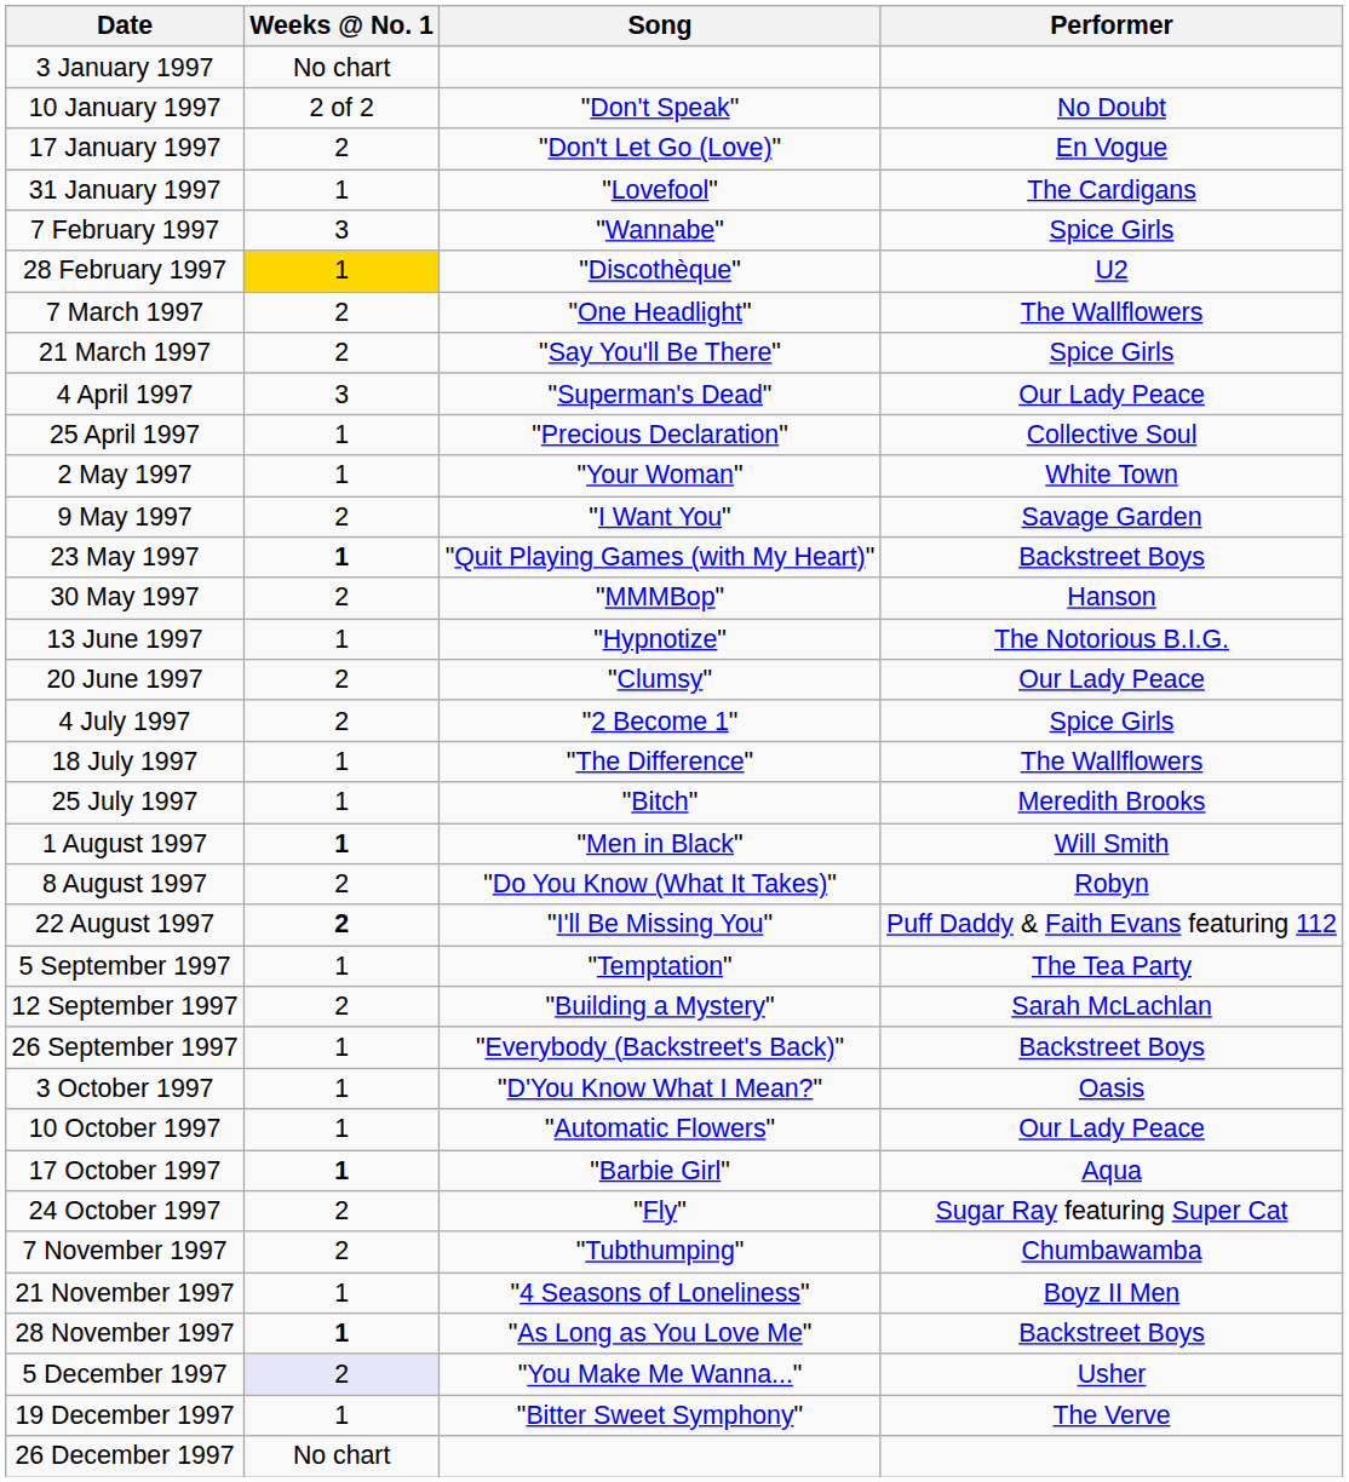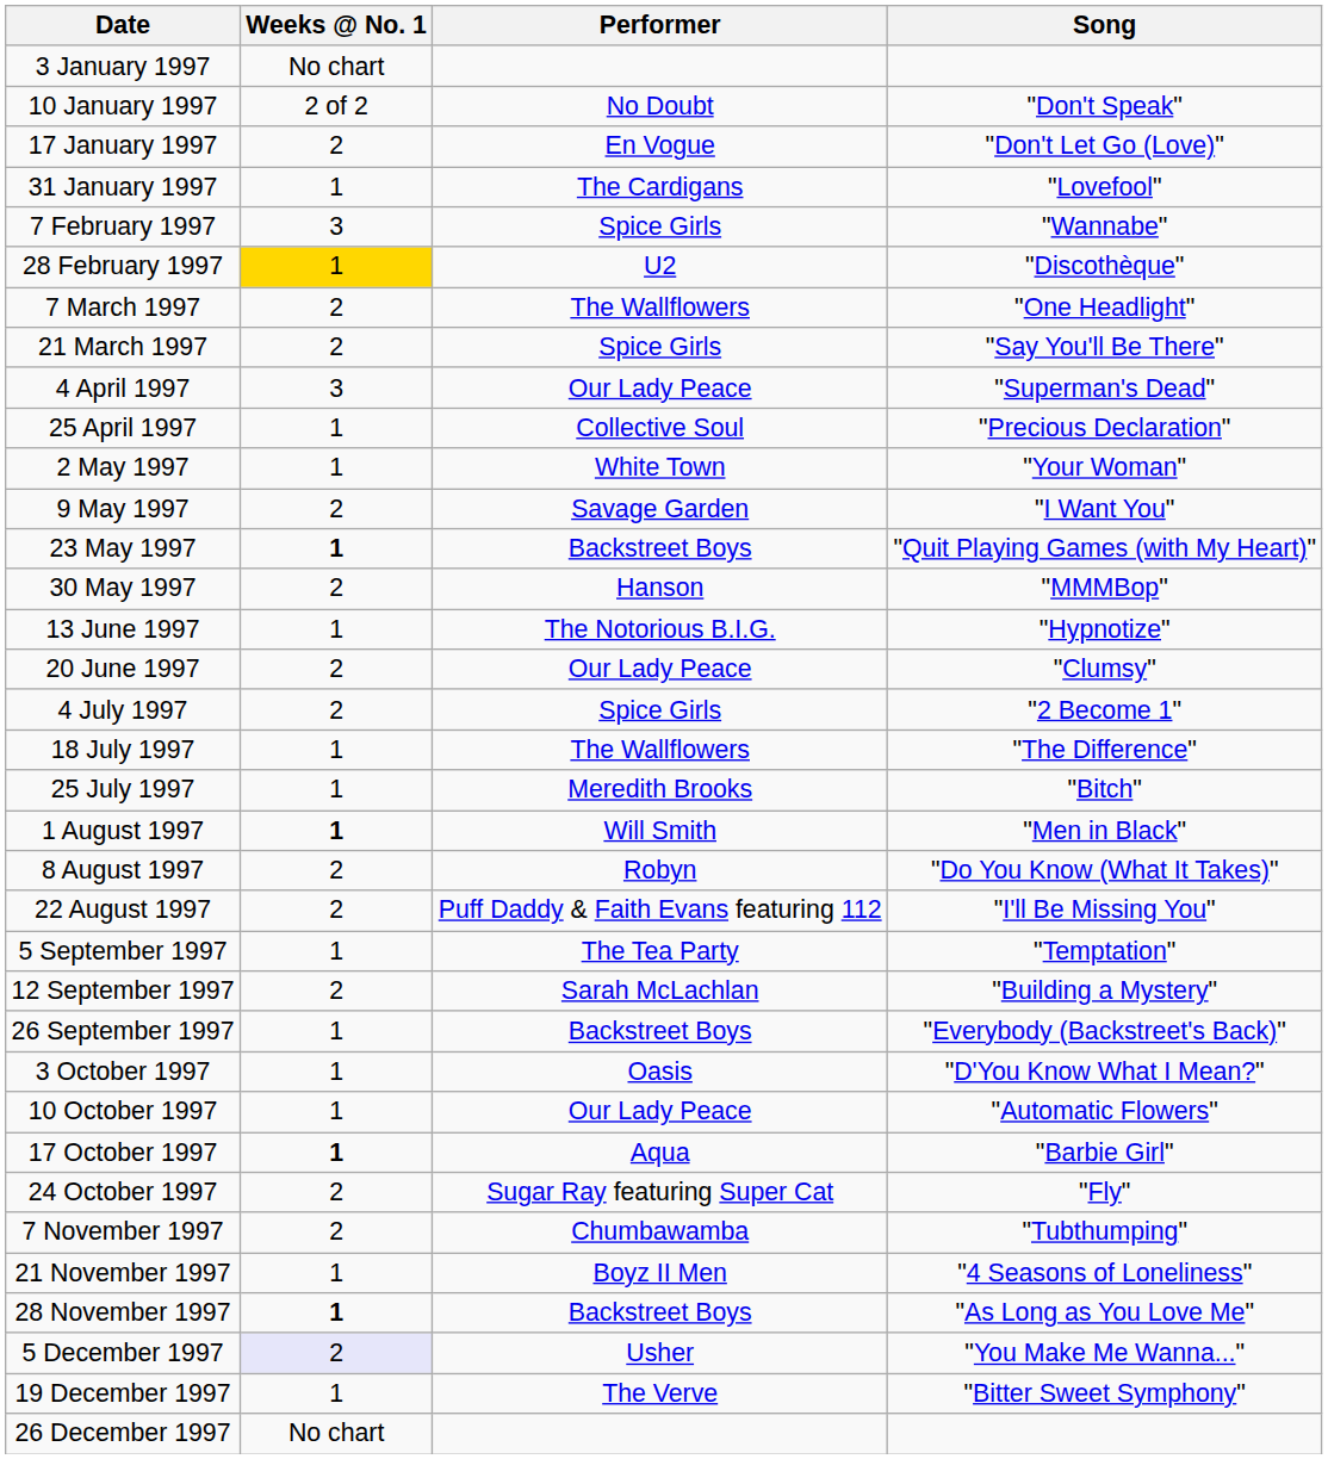 <table class="wikitable" style="text-align: center;">
 <tr>
 <th>Date</th>
 <th>Weeks @ No. 1</th>
+<th>Performer</th>
 <th>Song</th>
-<th>Performer</th>
 </tr>
 <tr>
 <td>3 January 1997</td>
 <td>No chart</td>
 <td></td>
 <td></td>
 </tr>
 <tr>
 <td>10 January 1997</td>
 <td>2 of 2</td>
+<td><a href='#'>No Doubt</a></td>
 <td>"<a href='#'>Don't Speak</a>"</td>
-<td><a href='#'>No Doubt</a></td>
 </tr>
 <tr>
 <td>17 January 1997</td>
 <td>2</td>
+<td><a href='#'>En Vogue</a></td>
 <td>"<a href='#'>Don't Let Go (Love)</a>"</td>
-<td><a href='#'>En Vogue</a></td>
 </tr>
 <tr>
 <td>31 January 1997</td>
 <td>1</td>
+<td><a href='#'>The Cardigans</a></td>
 <td>"<a href='#'>Lovefool</a>"</td>
-<td><a href='#'>The Cardigans</a></td>
 </tr>
 <tr>
 <td>7 February 1997</td>
 <td>3</td>
+<td><a href='#'>Spice Girls</a></td>
 <td>"<a href='#'>Wannabe</a>"</td>
-<td><a href='#'>Spice Girls</a></td>
 </tr>
 <tr>
 <td>28 February 1997</td>
 <td style="background: gold;">1</td>
+<td><a href='#'>U2</a></td>
 <td>"<a href='#'>Discothèque</a>"</td>
-<td><a href='#'>U2</a></td>
 </tr>
 <tr>
 <td>7 March 1997</td>
 <td>2</td>
+<td><a href='#'>The Wallflowers</a></td>
 <td>"<a href='#'>One Headlight</a>"</td>
-<td><a href='#'>The Wallflowers</a></td>
 </tr>
 <tr>
 <td>21 March 1997</td>
 <td>2</td>
+<td><a href='#'>Spice Girls</a></td>
 <td>"<a href='#'>Say You'll Be There</a>"</td>
-<td><a href='#'>Spice Girls</a></td>
 </tr>
 <tr>
 <td>4 April 1997</td>
 <td>3</td>
+<td><a href='#'>Our Lady Peace</a></td>
 <td>"<a href='#'>Superman's Dead</a>"</td>
-<td><a href='#'>Our Lady Peace</a></td>
 </tr>
 <tr>
 <td>25 April 1997</td>
 <td>1</td>
+<td><a href='#'>Collective Soul</a></td>
 <td>"<a href='#'>Precious Declaration</a>"</td>
-<td><a href='#'>Collective Soul</a></td>
 </tr>
 <tr>
 <td>2 May 1997</td>
 <td>1</td>
+<td><a href='#'>White Town</a></td>
 <td>"<a href='#'>Your Woman</a>"</td>
-<td><a href='#'>White Town</a></td>
 </tr>
 <tr>
 <td>9 May 1997</td>
 <td>2</td>
+<td><a href='#'>Savage Garden</a></td>
 <td>"<a href='#'>I Want You</a>"</td>
-<td><a href='#'>Savage Garden</a></td>
 </tr>
 <tr>
 <td>23 May 1997</td>
 <td><strong>1</strong></td>
+<td><a href='#'>Backstreet Boys</a></td>
 <td>"<a href='#'>Quit Playing Games (with My Heart)</a>"</td>
-<td><a href='#'>Backstreet Boys</a></td>
 </tr>
 <tr>
 <td>30 May 1997</td>
 <td>2</td>
+<td><a href='#'>Hanson</a></td>
 <td>"<a href='#'>MMMBop</a>"</td>
-<td><a href='#'>Hanson</a></td>
 </tr>
 <tr>
 <td>13 June 1997</td>
 <td>1</td>
+<td><a href='#'>The Notorious B.I.G.</a></td>
 <td>"<a href='#'>Hypnotize</a>"</td>
-<td><a href='#'>The Notorious B.I.G.</a></td>
 </tr>
 <tr>
 <td>20 June 1997</td>
 <td>2</td>
+<td><a href='#'>Our Lady Peace</a></td>
 <td>"<a href='#'>Clumsy</a>"</td>
-<td><a href='#'>Our Lady Peace</a></td>
 </tr>
 <tr>
 <td>4 July 1997</td>
 <td>2</td>
+<td><a href='#'>Spice Girls</a></td>
 <td>"<a href='#'>2 Become 1</a>"</td>
-<td><a href='#'>Spice Girls</a></td>
 </tr>
 <tr>
 <td>18 July 1997</td>
 <td>1</td>
+<td><a href='#'>The Wallflowers</a></td>
 <td>"<a href='#'>The Difference</a>"</td>
-<td><a href='#'>The Wallflowers</a></td>
 </tr>
 <tr>
 <td>25 July 1997</td>
 <td>1</td>
+<td><a href='#'>Meredith Brooks</a></td>
 <td>"<a href='#'>Bitch</a>"</td>
-<td><a href='#'>Meredith Brooks</a></td>
 </tr>
 <tr>
 <td>1 August 1997</td>
 <td><strong>1</strong></td>
+<td><a href='#'>Will Smith</a></td>
 <td>"<a href='#'>Men in Black</a>"</td>
-<td><a href='#'>Will Smith</a></td>
 </tr>
 <tr>
 <td>8 August 1997</td>
 <td>2</td>
+<td><a href='#'>Robyn</a></td>
 <td>"<a href='#'>Do You Know (What It Takes)</a>"</td>
-<td><a href='#'>Robyn</a></td>
 </tr>
 <tr>
 <td>22 August 1997</td>
-<td><strong>2</strong></td>
+<td>2</td>
+<td><a href='#'>Puff Daddy</a> & <a href='#'>Faith Evans</a> featuring <a href='#'>112</a></td>
 <td>"<a href='#'>I'll Be Missing You</a>"</td>
-<td><a href='#'>Puff Daddy</a> & <a href='#'>Faith Evans</a> featuring <a href='#'>112</a></td>
 </tr>
 <tr>
 <td>5 September 1997</td>
 <td>1</td>
+<td><a href='#'>The Tea Party</a></td>
 <td>"<a href='#'>Temptation</a>"</td>
-<td><a href='#'>The Tea Party</a></td>
 </tr>
 <tr>
 <td>12 September 1997</td>
 <td>2</td>
+<td><a href='#'>Sarah McLachlan</a></td>
 <td>"<a href='#'>Building a Mystery</a>"</td>
-<td><a href='#'>Sarah McLachlan</a></td>
 </tr>
 <tr>
 <td>26 September 1997</td>
 <td>1</td>
+<td><a href='#'>Backstreet Boys</a></td>
 <td>"<a href='#'>Everybody (Backstreet's Back)</a>"</td>
-<td><a href='#'>Backstreet Boys</a></td>
 </tr>
 <tr>
 <td>3 October 1997</td>
 <td>1</td>
+<td><a href='#'>Oasis</a></td>
 <td>"<a href='#'>D'You Know What I Mean?</a>"</td>
-<td><a href='#'>Oasis</a></td>
 </tr>
 <tr>
 <td>10 October 1997</td>
 <td>1</td>
+<td><a href='#'>Our Lady Peace</a></td>
 <td>"<a href='#'>Automatic Flowers</a>"</td>
-<td><a href='#'>Our Lady Peace</a></td>
 </tr>
 <tr>
 <td>17 October 1997</td>
 <td><strong>1</strong></td>
+<td><a href='#'>Aqua</a></td>
 <td>"<a href='#'>Barbie Girl</a>"</td>
-<td><a href='#'>Aqua</a></td>
 </tr>
 <tr>
 <td>24 October 1997</td>
 <td>2</td>
+<td><a href='#'>Sugar Ray</a> featuring <a href='#'>Super Cat</a></td>
 <td>"<a href='#'>Fly</a>"</td>
-<td><a href='#'>Sugar Ray</a> featuring <a href='#'>Super Cat</a></td>
 </tr>
 <tr>
 <td>7 November 1997</td>
 <td>2</td>
+<td><a href='#'>Chumbawamba</a></td>
 <td>"<a href='#'>Tubthumping</a>"</td>
-<td><a href='#'>Chumbawamba</a></td>
 </tr>
 <tr>
 <td>21 November 1997</td>
 <td>1</td>
+<td><a href='#'>Boyz II Men</a></td>
 <td>"<a href='#'>4 Seasons of Loneliness</a>"</td>
-<td><a href='#'>Boyz II Men</a></td>
 </tr>
 <tr>
 <td>28 November 1997</td>
 <td><strong>1</strong></td>
+<td><a href='#'>Backstreet Boys</a></td>
 <td>"<a href='#'>As Long as You Love Me</a>"</td>
-<td><a href='#'>Backstreet Boys</a></td>
 </tr>
 <tr>
 <td>5 December 1997</td>
 <td style="background: lavender;">2</td>
+<td><a href='#'>Usher</a></td>
 <td>"<a href='#'>You Make Me Wanna...</a>"</td>
-<td><a href='#'>Usher</a></td>
 </tr>
 <tr>
 <td>19 December 1997</td>
 <td>1</td>
+<td><a href='#'>The Verve</a></td>
 <td>"<a href='#'>Bitter Sweet Symphony</a>"</td>
-<td><a href='#'>The Verve</a></td>
 </tr>
 <tr>
 <td>26 December 1997</td>
 <td>No chart</td>
 <td></td>
 <td></td>
 </tr>
 </table>
